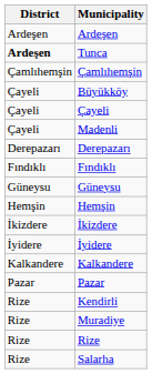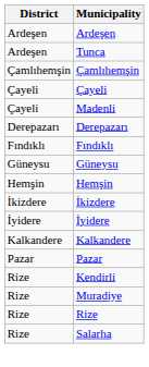 <table class="sortable wikitable">
 <tr>
 <th>District</th>
 <th>Municipality</th>
 </tr>
 <tr>
 <td>Ardeşen</td>
 <td><a href='#'>Ardeşen</a></td>
 </tr>
 <tr>
-<td><strong>Ardeşen</strong></td>
+<td>Ardeşen</td>
 <td><a href='#'>Tunca</a></td>
 </tr>
 <tr>
 <td>Çamlıhemşin</td>
 <td><a href='#'>Çamlıhemşin</a></td>
-</tr>
-<tr>
-<td>Çayeli</td>
-<td><a href='#'>Büyükköy</a></td>
 </tr>
 <tr>
 <td>Çayeli</td>
 <td><a href='#'>Çayeli</a></td>
 </tr>
 <tr>
 <td>Çayeli</td>
 <td><a href='#'>Madenli</a></td>
 </tr>
 <tr>
 <td>Derepazarı</td>
 <td><a href='#'>Derepazarı</a></td>
 </tr>
 <tr>
 <td>Fındıklı</td>
 <td><a href='#'>Fındıklı</a></td>
 </tr>
 <tr>
 <td>Güneysu</td>
 <td><a href='#'>Güneysu</a></td>
 </tr>
 <tr>
 <td>Hemşin</td>
 <td><a href='#'>Hemşin</a></td>
 </tr>
 <tr>
 <td>İkizdere</td>
 <td><a href='#'>İkizdere</a></td>
 </tr>
 <tr>
 <td>İyidere</td>
 <td><a href='#'>İyidere</a></td>
 </tr>
 <tr>
 <td>Kalkandere</td>
 <td><a href='#'>Kalkandere</a></td>
 </tr>
 <tr>
 <td>Pazar</td>
 <td><a href='#'>Pazar</a></td>
 </tr>
 <tr>
 <td>Rize</td>
 <td><a href='#'>Kendirli</a></td>
 </tr>
 <tr>
 <td>Rize</td>
 <td><a href='#'>Muradiye</a></td>
 </tr>
 <tr>
 <td>Rize</td>
 <td><a href='#'>Rize</a></td>
 </tr>
 <tr>
 <td>Rize</td>
 <td><a href='#'>Salarha</a></td>
 </tr>
 </table>
